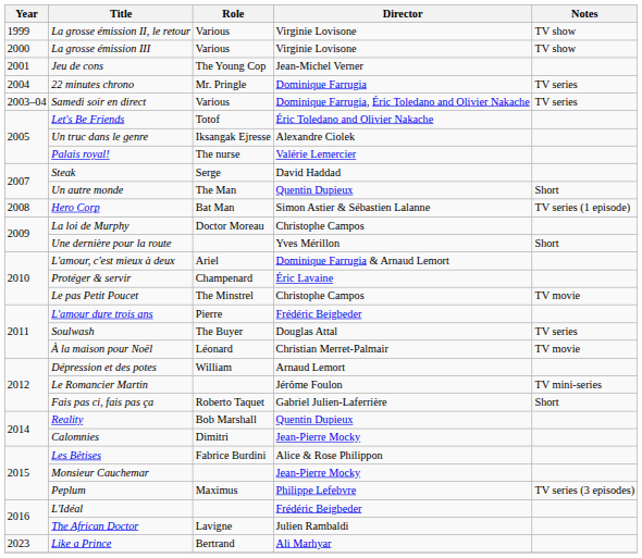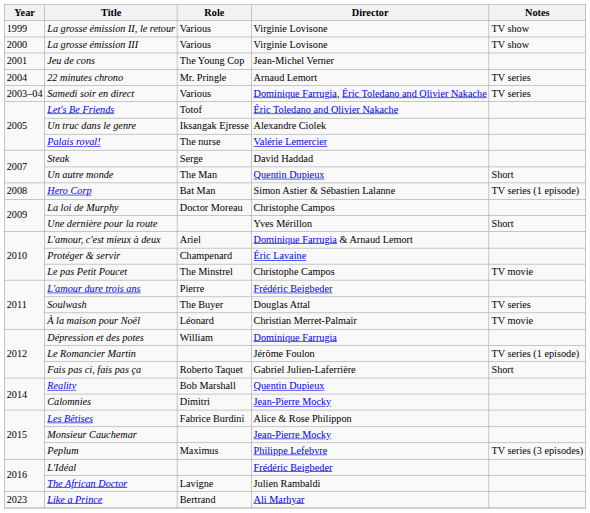 <table class="wikitable sortable">
 <tr>
 <th>Year</th>
 <th>Title</th>
 <th>Role</th>
 <th>Director</th>
 <th class="unsortable">Notes</th>
 </tr>
 <tr>
 <td>1999</td>
 <td><em>La grosse émission II, le retour</em></td>
 <td>Various</td>
 <td>Virginie Lovisone</td>
 <td>TV show</td>
 </tr>
 <tr>
 <td>2000</td>
 <td><em>La grosse émission III</em></td>
 <td>Various</td>
 <td>Virginie Lovisone</td>
 <td>TV show</td>
 </tr>
 <tr>
 <td>2001</td>
 <td><em>Jeu de cons</em></td>
 <td>The Young Cop</td>
 <td>Jean-Michel Verner</td>
 <td></td>
 </tr>
 <tr>
 <td>2004</td>
 <td><em>22 minutes chrono</em></td>
 <td>Mr. Pringle</td>
-<td><a href='#'>Dominique Farrugia</a></td>
+<td>Arnaud Lemort</td>
 <td>TV series</td>
 </tr>
 <tr>
 <td>2003–04</td>
 <td><em>Samedi soir en direct</em></td>
 <td>Various</td>
 <td><a href='#'>Dominique Farrugia</a>, <a href='#'>Éric Toledano and Olivier Nakache</a></td>
 <td>TV series</td>
 </tr>
 <tr>
 <td rowspan=3>2005</td>
 <td><em><a href='#'>Let's Be Friends</a></em></td>
 <td>Totof</td>
 <td><a href='#'>Éric Toledano and Olivier Nakache</a></td>
 <td></td>
 </tr>
 <tr>
 <td><em>Un truc dans le genre</em></td>
 <td>Iksangak Ejresse</td>
 <td>Alexandre Ciolek</td>
 <td></td>
 </tr>
 <tr>
 <td><em><a href='#'>Palais royal!</a></em></td>
 <td>The nurse</td>
 <td><a href='#'>Valérie Lemercier</a></td>
 <td></td>
 </tr>
 <tr>
 <td rowspan=2>2007</td>
 <td><em>Steak</em></td>
 <td>Serge</td>
 <td>David Haddad</td>
 <td></td>
 </tr>
 <tr>
 <td><em>Un autre monde</em></td>
 <td>The Man</td>
 <td><a href='#'>Quentin Dupieux</a></td>
 <td>Short</td>
 </tr>
 <tr>
 <td rowspan=1>2008</td>
 <td><em><a href='#'>Hero Corp</a></em></td>
 <td>Bat Man</td>
 <td>Simon Astier & Sébastien Lalanne</td>
 <td>TV series (1 episode)</td>
 </tr>
 <tr>
 <td rowspan=2>2009</td>
 <td><em>La loi de Murphy</em></td>
 <td>Doctor Moreau</td>
 <td>Christophe Campos</td>
 <td></td>
 </tr>
 <tr>
 <td><em>Une dernière pour la route</em></td>
 <td></td>
 <td>Yves Mérillon</td>
 <td>Short</td>
 </tr>
 <tr>
 <td rowspan=3>2010</td>
 <td><em>L'amour, c'est mieux à deux</em></td>
 <td>Ariel</td>
 <td><a href='#'>Dominique Farrugia</a> & Arnaud Lemort</td>
 <td></td>
 </tr>
 <tr>
 <td><em>Protéger & servir</em></td>
 <td>Champenard</td>
 <td><a href='#'>Éric Lavaine</a></td>
 <td></td>
 </tr>
 <tr>
 <td><em>Le pas Petit Poucet</em></td>
 <td>The Minstrel</td>
 <td>Christophe Campos</td>
 <td>TV movie</td>
 </tr>
 <tr>
 <td rowspan=3>2011</td>
 <td><em><a href='#'>L'amour dure trois ans</a></em></td>
 <td>Pierre</td>
 <td><a href='#'>Frédéric Beigbeder</a></td>
 <td></td>
 </tr>
 <tr>
 <td><em>Soulwash</em></td>
 <td>The Buyer</td>
 <td>Douglas Attal</td>
 <td>TV series</td>
 </tr>
 <tr>
 <td><em>À la maison pour Noël</em></td>
 <td>Léonard</td>
 <td>Christian Merret-Palmair</td>
 <td>TV movie</td>
 </tr>
 <tr>
 <td rowspan=3>2012</td>
 <td><em>Dépression et des potes</em></td>
 <td>William</td>
-<td>Arnaud Lemort</td>
+<td><a href='#'>Dominique Farrugia</a></td>
 <td></td>
 </tr>
 <tr>
 <td><em>Le Romancier Martin</em></td>
 <td></td>
 <td>Jérôme Foulon</td>
-<td>TV mini-series</td>
+<td>TV series (1 episode)</td>
 </tr>
 <tr>
 <td><em>Fais pas ci, fais pas ça</em></td>
 <td>Roberto Taquet</td>
 <td>Gabriel Julien-Laferrière</td>
 <td>Short</td>
 </tr>
 <tr>
 <td rowspan=2>2014</td>
 <td><em><a href='#'>Reality</a></em></td>
 <td>Bob Marshall</td>
 <td><a href='#'>Quentin Dupieux</a></td>
 <td></td>
 </tr>
 <tr>
 <td><em>Calomnies</em></td>
 <td>Dimitri</td>
 <td><a href='#'>Jean-Pierre Mocky</a></td>
 <td></td>
 </tr>
 <tr>
 <td rowspan=3>2015</td>
 <td><em><a href='#'>Les Bêtises</a></em></td>
 <td>Fabrice Burdini</td>
 <td>Alice & Rose Philippon</td>
 <td></td>
 </tr>
 <tr>
 <td><em>Monsieur Cauchemar</em></td>
 <td></td>
 <td><a href='#'>Jean-Pierre Mocky</a></td>
 <td></td>
 </tr>
 <tr>
 <td><em>Peplum</em></td>
 <td>Maximus</td>
 <td><a href='#'>Philippe Lefebvre</a></td>
 <td>TV series (3 episodes)</td>
 </tr>
 <tr>
 <td rowspan=2>2016</td>
 <td><em>L'Idéal</em></td>
 <td></td>
 <td><a href='#'>Frédéric Beigbeder</a></td>
 <td></td>
 </tr>
 <tr>
 <td><em><a href='#'>The African Doctor</a></em></td>
 <td>Lavigne</td>
 <td>Julien Rambaldi</td>
 <td></td>
 </tr>
 <tr>
 <td>2023</td>
 <td><em><a href='#'>Like a Prince</a></em></td>
 <td>Bertrand</td>
 <td><a href='#'>Ali Marhyar</a></td>
 <td></td>
 </tr>
 <tr>
 </tr>
 </table>
